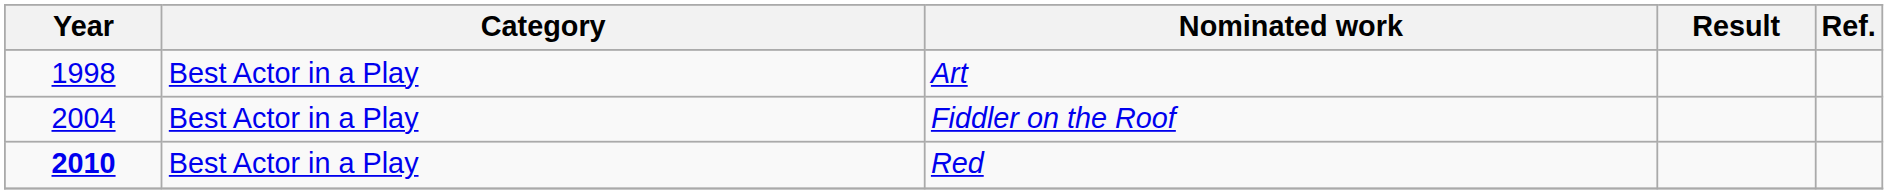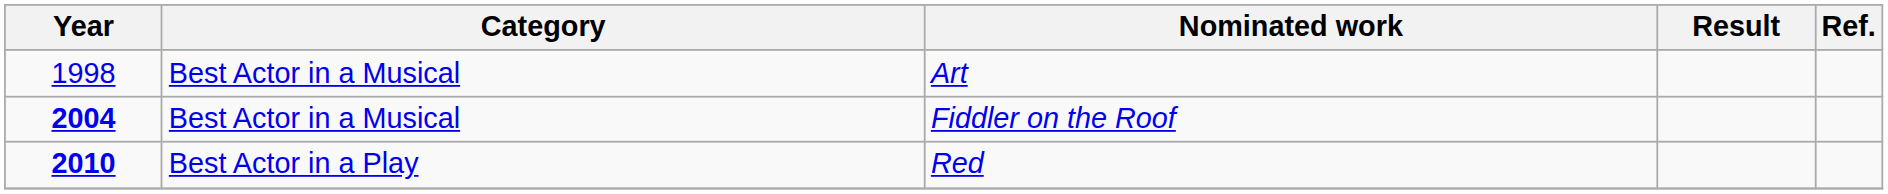 <table class=wikitable>
 <tr>
 <th scope="col" style="width:5em;">Year</th>
 <th scope="col" style="width:26em;">Category</th>
 <th scope="col" style="width:25em;">Nominated work</th>
 <th scope="col" style="width:5em;">Result</th>
 <th>Ref.</th>
 </tr>
 <tr>
 <td style="text-align:center;"><a href='#'>1998</a></td>
-<td><a href='#'>Best Actor in a Play</a></td>
+<td><a href='#'>Best Actor in a Musical</a></td>
 <td><em><a href='#'>Art</a></em></td>
 <td></td>
 <td></td>
 </tr>
 <tr>
-<td style="text-align:center;"><a href='#'>2004</a></td>
-<td><a href='#'>Best Actor in a Play</a></td>
+<td style="text-align:center;"><strong><a href='#'>2004</a></strong></td>
+<td><a href='#'>Best Actor in a Musical</a></td>
 <td><em><a href='#'>Fiddler on the Roof</a></em></td>
 <td></td>
 <td></td>
 </tr>
 <tr>
 <td style="text-align:center;"><strong><a href='#'>2010</a></strong></td>
 <td><a href='#'>Best Actor in a Play</a></td>
 <td><em><a href='#'>Red</a></em></td>
 <td></td>
 <td></td>
 </tr>
 <tr>
 </tr>
 </table>
